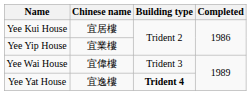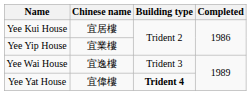 <table class="wikitable" style="text-align: center">
 <tr>
 <th>Name</th>
 <th>Chinese name</th>
 <th>Building type</th>
 <th>Completed</th>
 </tr>
 <tr>
 <td>Yee Kui House</td>
 <td>宜居樓</td>
 <td rowspan="2">Trident 2</td>
 <td rowspan="2">1986</td>
 </tr>
 <tr>
 <td>Yee Yip House</td>
 <td>宜業樓</td>
 </tr>
 <tr>
 <td>Yee Wai House</td>
-<td>宜偉樓</td>
+<td>宜逸樓</td>
 <td>Trident 3</td>
 <td rowspan="2">1989</td>
 </tr>
 <tr>
 <td>Yee Yat House</td>
-<td>宜逸樓</td>
+<td>宜偉樓</td>
 <td><strong>Trident 4</strong></td>
 </tr>
 </table>
